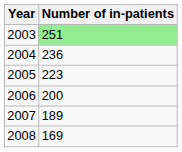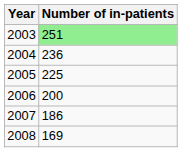 <table class="wikitable">
 <tr>
 <th>Year</th>
 <th>Number of in-patients</th>
 </tr>
 <tr>
 <td>2003</td>
 <td style="background: lightgreen;">251</td>
 </tr>
 <tr>
 <td>2004</td>
 <td>236</td>
 </tr>
 <tr>
 <td>2005</td>
-<td>223</td>
+<td>225</td>
 </tr>
 <tr>
 <td>2006</td>
 <td>200</td>
 </tr>
 <tr>
 <td>2007</td>
-<td>189</td>
+<td>186</td>
 </tr>
 <tr>
 <td>2008</td>
 <td>169</td>
 </tr>
 </table>
